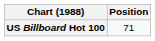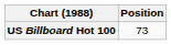 <table class="wikitable plainrowheaders" style="text-align:center">
 <tr>
 <th align="left">Chart (1988)</th>
 <th align="center">Position</th>
 </tr>
 <tr>
 <th scope="row">US <em>Billboard</em> Hot 100</th>
-<td>71</td>
+<td>73</td>
 </tr>
 </table>
